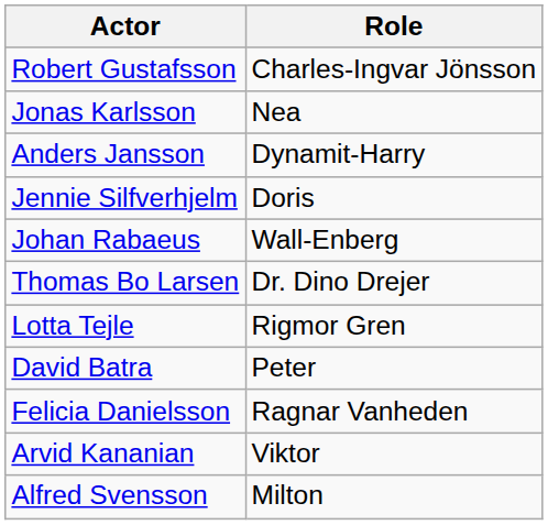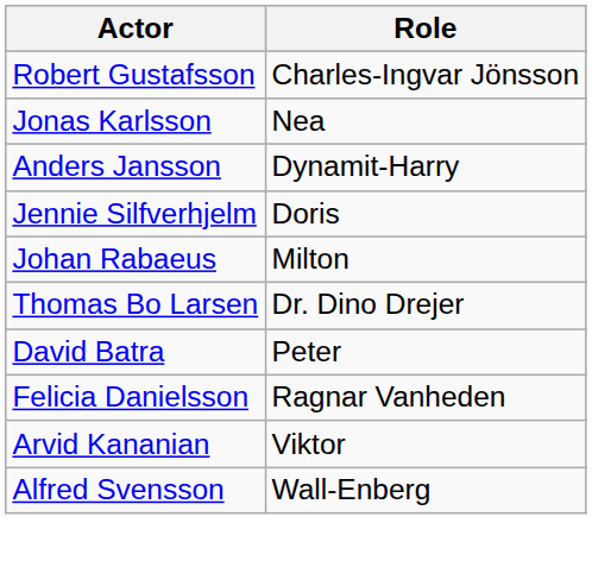 <table class="wikitable sortable">
 <tr>
 <th>Actor</th>
 <th>Role</th>
 </tr>
 <tr>
 <td><a href='#'>Robert Gustafsson</a></td>
 <td>Charles-Ingvar Jönsson</td>
 </tr>
 <tr>
 <td><a href='#'>Jonas Karlsson</a></td>
 <td>Nea</td>
 </tr>
 <tr>
 <td><a href='#'>Anders Jansson</a></td>
 <td>Dynamit-Harry</td>
 </tr>
 <tr>
 <td><a href='#'>Jennie Silfverhjelm</a></td>
 <td>Doris</td>
 </tr>
 <tr>
 <td><a href='#'>Johan Rabaeus</a></td>
-<td>Wall-Enberg</td>
+<td>Milton</td>
 </tr>
 <tr>
 <td><a href='#'>Thomas Bo Larsen</a></td>
 <td>Dr. Dino Drejer</td>
-</tr>
-<tr>
-<td><a href='#'>Lotta Tejle</a></td>
-<td>Rigmor Gren</td>
 </tr>
 <tr>
 <td><a href='#'>David Batra</a></td>
 <td>Peter</td>
 </tr>
 <tr>
 <td><a href='#'>Felicia Danielsson</a></td>
 <td>Ragnar Vanheden</td>
 </tr>
 <tr>
 <td><a href='#'>Arvid Kananian</a></td>
 <td>Viktor</td>
 </tr>
 <tr>
 <td><a href='#'>Alfred Svensson</a></td>
-<td>Milton</td>
+<td>Wall-Enberg</td>
 </tr>
 </table>
